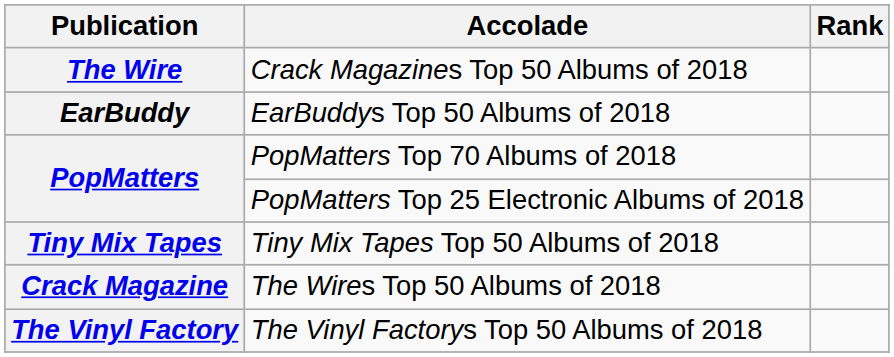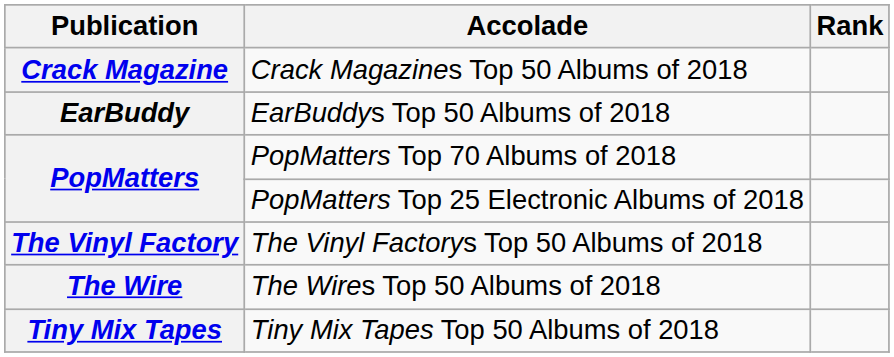 <table class="wikitable sortable plainrowheaders">
 <tr>
 <th scope="col">Publication</th>
 <th scope="col">Accolade</th>
 <th scope="col">Rank</th>
 </tr>
 <tr>
-<th scope="row"><em><a href='#'>The Wire</a></em></th>
+<th scope="row"><em><a href='#'>Crack Magazine</a></em></th>
 <td><em>Crack Magazine</em>s Top 50 Albums of 2018</td>
 <td></td>
 </tr>
 <tr>
 <th scope="row"><em>EarBuddy</em></th>
 <td><em>EarBuddy</em>s Top 50 Albums of 2018</td>
 <td></td>
 </tr>
 <tr>
 <th rowspan=2 scope="row"><em><a href='#'>PopMatters</a></em></th>
 <td><em>PopMatters</em> Top 70 Albums of 2018</td>
 <td></td>
 </tr>
 <tr>
 <td><em>PopMatters</em> Top 25 Electronic Albums of 2018</td>
 <td></td>
 </tr>
 <tr>
+<th scope="row"><em><a href='#'>The Vinyl Factory</a></em></th>
+<td><em>The Vinyl Factory</em>s Top 50 Albums of 2018</td>
+<td></td>
+</tr>
+<tr>
+<th scope="row"><em><a href='#'>The Wire</a></em></th>
+<td><em>The Wire</em>s Top 50 Albums of 2018</td>
+<td></td>
+</tr>
+<tr>
 <th scope="row"><em><a href='#'>Tiny Mix Tapes</a></em></th>
 <td><em>Tiny Mix Tapes</em> Top 50 Albums of 2018</td>
 <td></td>
 </tr>
-<tr>
-<th scope="row"><em><a href='#'>Crack Magazine</a></em></th>
-<td><em>The Wire</em>s Top 50 Albums of 2018</td>
-<td></td>
-</tr>
-<tr>
-<th scope="row"><em><a href='#'>The Vinyl Factory</a></em></th>
-<td><em>The Vinyl Factory</em>s Top 50 Albums of 2018</td>
-<td></td>
-</tr>
 </table>
